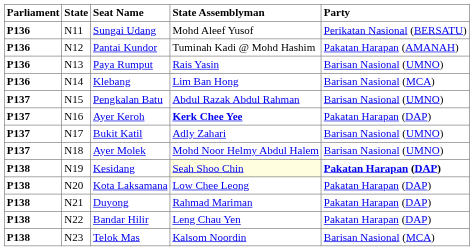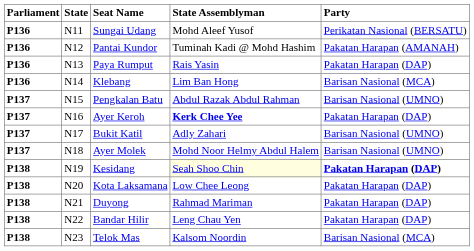 <table class="toccolours sortable" cellpadding="3" border="1" style="border-collapse:collapse; text-align: left;">
 <tr>
 <th align="center">Parliament</th>
 <th>State</th>
 <th>Seat Name</th>
 <th>State Assemblyman</th>
 <th>Party</th>
 </tr>
 <tr>
 <th align="left">P136</th>
 <td>N11</td>
 <td><a href='#'>Sungai Udang</a></td>
 <td>Mohd Aleef Yusof</td>
 <td><a href='#'>Perikatan Nasional</a> (<a href='#'>BERSATU</a>)</td>
 </tr>
 <tr>
 <th align="left">P136</th>
 <td>N12</td>
 <td><a href='#'>Pantai Kundor</a></td>
 <td>Tuminah Kadi @ Mohd Hashim</td>
 <td><a href='#'>Pakatan Harapan</a> (<a href='#'>AMANAH</a>)</td>
 </tr>
 <tr>
 <th align="left">P136</th>
 <td>N13</td>
 <td><a href='#'>Paya Rumput</a></td>
 <td><a href='#'>Rais Yasin</a></td>
-<td><a href='#'>Barisan Nasional</a> (<a href='#'>UMNO</a>)</td>
+<td><a href='#'>Pakatan Harapan</a> (<a href='#'>DAP</a>)</td>
 </tr>
 <tr>
 <th align="left">P136</th>
 <td>N14</td>
 <td><a href='#'>Klebang</a></td>
 <td><a href='#'>Lim Ban Hong</a></td>
 <td><a href='#'>Barisan Nasional</a> (<a href='#'>MCA</a>)</td>
 </tr>
 <tr>
 <th align="left">P137</th>
 <td>N15</td>
 <td><a href='#'>Pengkalan Batu</a></td>
 <td><a href='#'>Abdul Razak Abdul Rahman</a></td>
 <td><a href='#'>Barisan Nasional</a> (<a href='#'>UMNO</a>)</td>
 </tr>
 <tr>
 <th align="left">P137</th>
 <td>N16</td>
 <td><a href='#'>Ayer Keroh</a></td>
 <td><strong><a href='#'>Kerk Chee Yee</a></strong></td>
 <td><a href='#'>Pakatan Harapan</a> (<a href='#'>DAP</a>)</td>
 </tr>
 <tr>
 <th>P137</th>
 <td>N17</td>
 <td><a href='#'>Bukit Katil</a></td>
 <td><a href='#'>Adly Zahari</a></td>
 <td><a href='#'>Barisan Nasional</a> (<a href='#'>UMNO</a>)</td>
 </tr>
 <tr>
 <th>P137</th>
 <td>N18</td>
 <td><a href='#'>Ayer Molek</a></td>
 <td><a href='#'>Mohd Noor Helmy Abdul Halem</a></td>
 <td><a href='#'>Barisan Nasional</a> (<a href='#'>UMNO</a>)</td>
 </tr>
 <tr>
 <th>P138</th>
 <td>N19</td>
 <td><a href='#'>Kesidang</a></td>
 <td style="background: lightyellow;"><a href='#'>Seah Shoo Chin</a></td>
 <td><strong><a href='#'>Pakatan Harapan</a> (<a href='#'>DAP</a>)</strong></td>
 </tr>
 <tr>
 <th>P138</th>
 <td>N20</td>
 <td><a href='#'>Kota Laksamana</a></td>
 <td><a href='#'>Low Chee Leong</a></td>
 <td><a href='#'>Pakatan Harapan</a> (<a href='#'>DAP</a>)</td>
 </tr>
 <tr>
 <th>P138</th>
 <td>N21</td>
 <td><a href='#'>Duyong</a></td>
 <td><a href='#'>Rahmad Mariman</a></td>
 <td><a href='#'>Pakatan Harapan</a> (<a href='#'>DAP</a>)</td>
 </tr>
 <tr>
 <th>P138</th>
 <td>N22</td>
 <td><a href='#'>Bandar Hilir</a></td>
 <td><a href='#'>Leng Chau Yen</a></td>
 <td><a href='#'>Pakatan Harapan</a> (<a href='#'>DAP</a>)</td>
 </tr>
 <tr>
 <th>P138</th>
 <td>N23</td>
 <td><a href='#'>Telok Mas</a></td>
 <td><a href='#'>Kalsom Noordin</a></td>
 <td><a href='#'>Barisan Nasional</a> (<a href='#'>MCA</a>)</td>
 </tr>
 </table>
